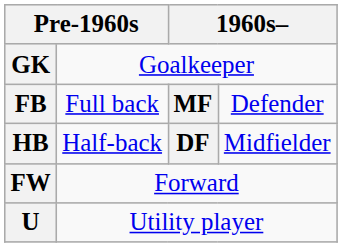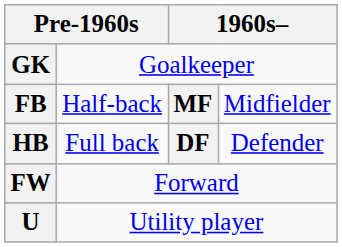 <table class="wikitable" style="text-align:center">
 <tr>
 <th colspan="2">Pre-1960s</th>
 <th colspan="2">1960s–</th>
 </tr>
 <tr>
 <th>GK</th>
 <td colspan="3"><a href='#'>Goalkeeper</a></td>
 </tr>
 <tr>
 <th>FB</th>
-<td><a href='#'>Full back</a></td>
+<td><a href='#'>Half-back</a></td>
 <th>MF</th>
-<td><a href='#'>Defender</a></td>
+<td><a href='#'>Midfielder</a></td>
 </tr>
 <tr>
 <th>HB</th>
-<td><a href='#'>Half-back</a></td>
+<td><a href='#'>Full back</a></td>
 <th>DF</th>
-<td><a href='#'>Midfielder</a></td>
+<td><a href='#'>Defender</a></td>
 </tr>
 <tr>
 <th>FW</th>
 <td colspan="3"><a href='#'>Forward</a></td>
 </tr>
 <tr>
 <th>U</th>
 <td colspan="3"><a href='#'>Utility player</a></td>
 </tr>
 </table>
